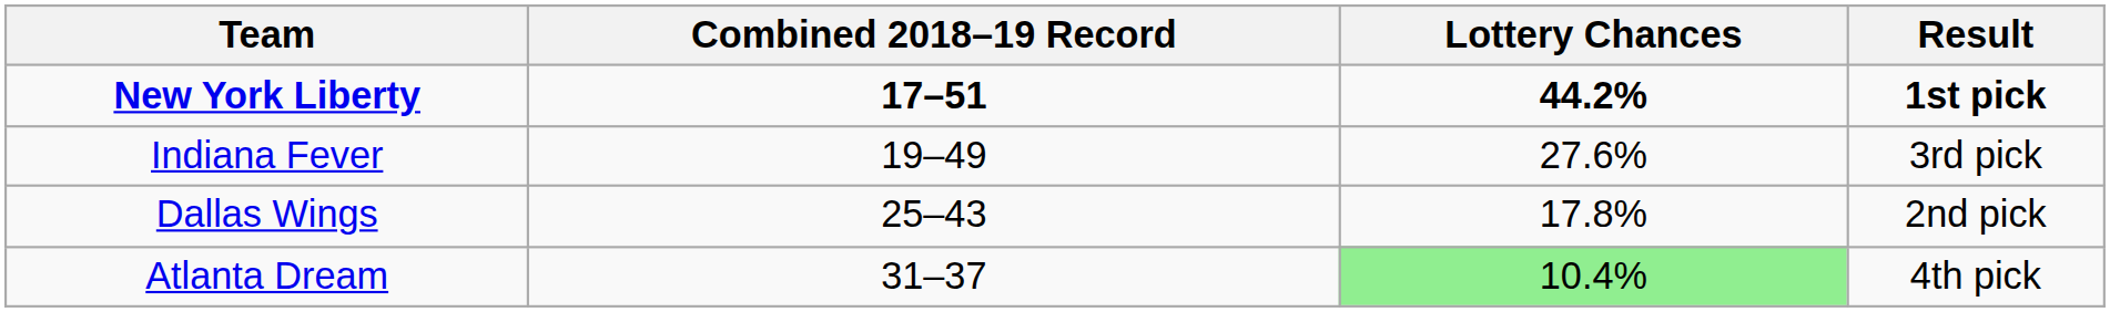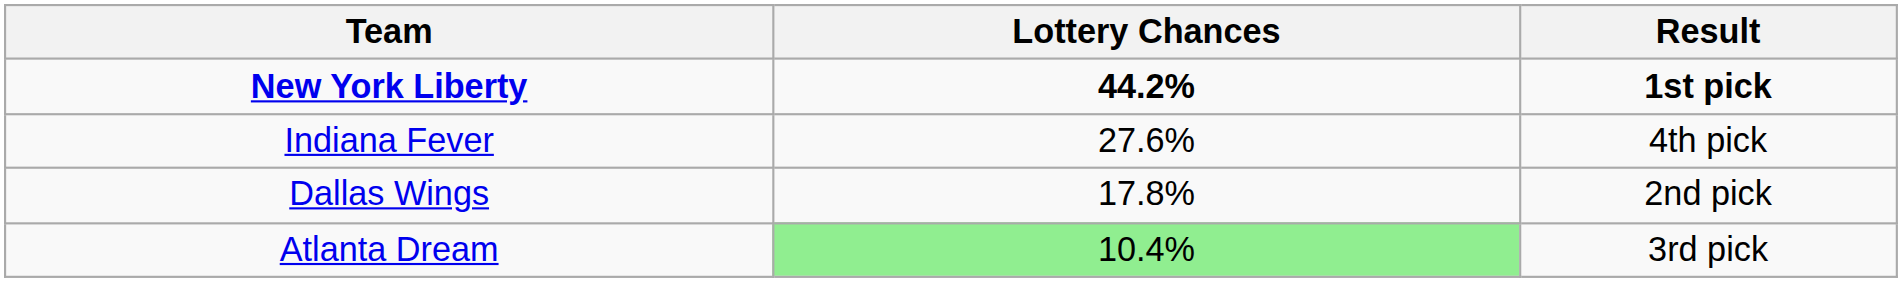 <table class="wikitable sortable" style="text-align: center; width: 70%">
 <tr>
 <th>Team</th>
-<th>Combined 2018–19 Record</th>
 <th>Lottery Chances</th>
 <th>Result</th>
 </tr>
 <tr>
 <td><strong><a href='#'>New York Liberty</a></strong></td>
-<td><strong>17–51</strong></td>
 <td><strong>44.2%</strong></td>
 <td><strong>1st pick</strong></td>
 </tr>
 <tr>
 <td><a href='#'>Indiana Fever</a></td>
-<td>19–49</td>
 <td>27.6%</td>
-<td>3rd pick</td>
+<td>4th pick</td>
 </tr>
 <tr>
 <td><a href='#'>Dallas Wings</a></td>
-<td>25–43</td>
 <td>17.8%</td>
 <td>2nd pick</td>
 </tr>
 <tr>
 <td><a href='#'>Atlanta Dream</a></td>
-<td>31–37</td>
 <td style="background: lightgreen;">10.4%</td>
-<td>4th pick</td>
+<td>3rd pick</td>
 </tr>
 </table>
